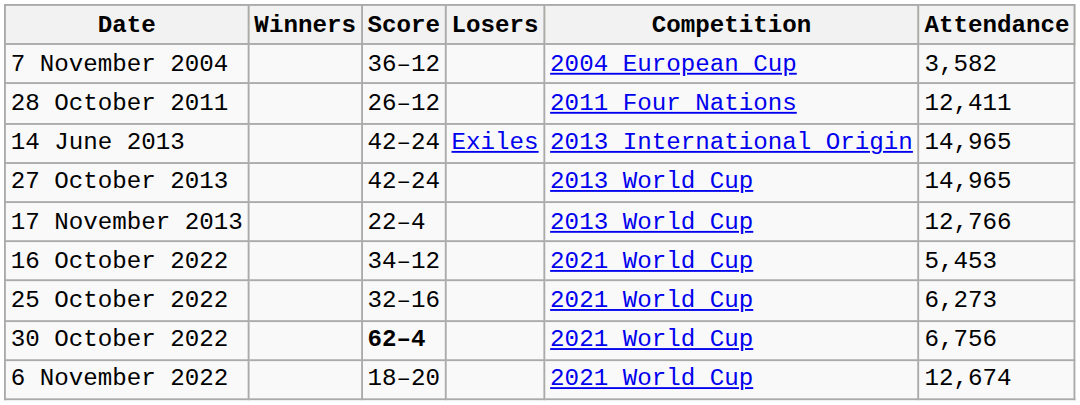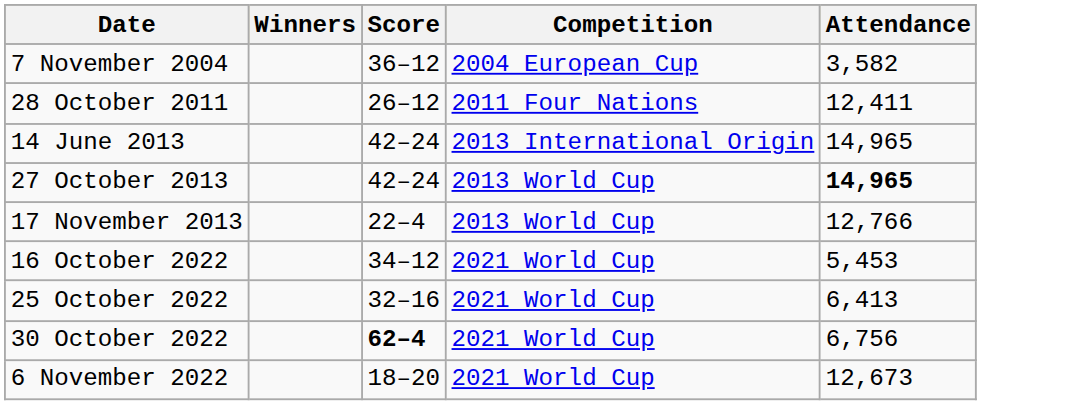 <table class="wikitable">
 <tr style="background:#bdb76b;">
 <th>Date</th>
 <th>Winners</th>
 <th>Score</th>
-<th>Losers</th>
 <th>Competition</th>
 <th>Attendance</th>
 </tr>
 <tr>
 <td>7 November 2004</td>
 <td></td>
 <td>36–12</td>
-<td></td>
 <td><a href='#'>2004 European Cup</a></td>
 <td>3,582</td>
 </tr>
 <tr>
 <td>28 October 2011</td>
 <td></td>
 <td>26–12</td>
-<td></td>
 <td><a href='#'>2011 Four Nations</a></td>
 <td>12,411</td>
 </tr>
 <tr>
 <td>14 June 2013</td>
 <td></td>
 <td>42–24</td>
-<td><a href='#'>Exiles</a></td>
 <td><a href='#'>2013 International Origin</a></td>
 <td>14,965</td>
 </tr>
 <tr>
 <td>27 October 2013</td>
 <td></td>
 <td>42–24</td>
-<td></td>
 <td><a href='#'>2013 World Cup</a></td>
-<td>14,965</td>
+<td><strong>14,965</strong></td>
 </tr>
 <tr>
 <td>17 November 2013</td>
 <td></td>
 <td>22–4</td>
-<td></td>
 <td><a href='#'>2013 World Cup</a></td>
 <td>12,766</td>
 </tr>
 <tr>
 <td>16 October 2022</td>
 <td></td>
 <td>34–12</td>
-<td></td>
 <td><a href='#'>2021 World Cup</a></td>
 <td>5,453</td>
 </tr>
 <tr>
 <td>25 October 2022</td>
 <td></td>
 <td>32–16</td>
-<td></td>
 <td><a href='#'>2021 World Cup</a></td>
-<td>6,273</td>
+<td>6,413</td>
 </tr>
 <tr>
 <td>30 October 2022</td>
 <td></td>
 <td><strong>62–4</strong></td>
-<td></td>
 <td><a href='#'>2021 World Cup</a></td>
 <td>6,756</td>
 </tr>
 <tr>
 <td>6 November 2022</td>
 <td></td>
 <td>18–20</td>
-<td></td>
 <td><a href='#'>2021 World Cup</a></td>
-<td>12,674</td>
+<td>12,673</td>
 </tr>
 </table>
